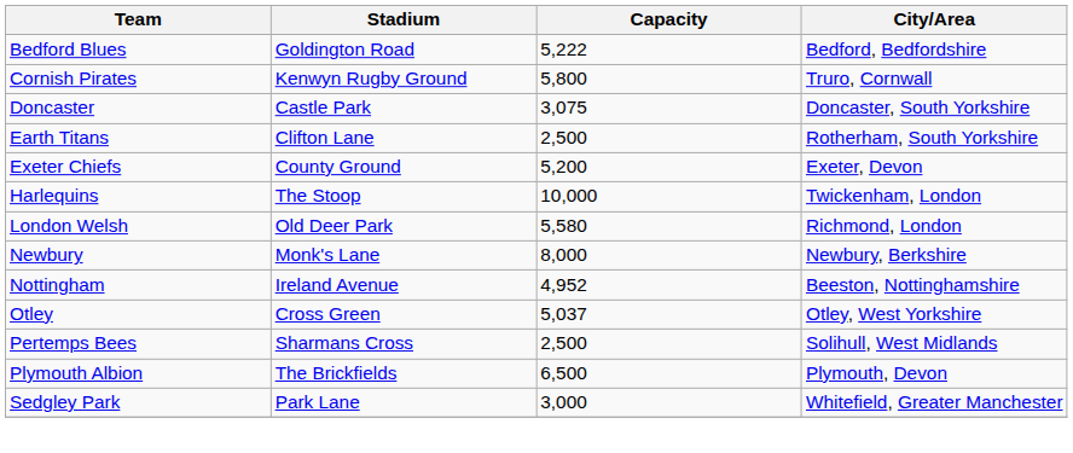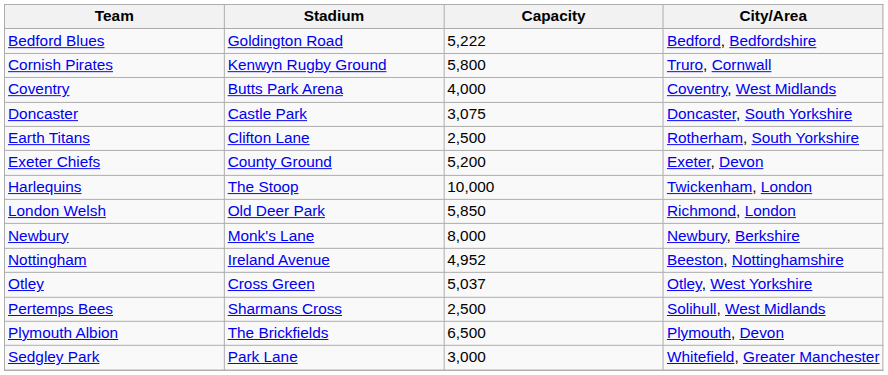 <table class="wikitable sortable">
 <tr>
 <th width=25%>Team</th>
 <th width=25%>Stadium</th>
 <th width=25%>Capacity</th>
 <th width=25%>City/Area</th>
 </tr>
 <tr>
 <td><a href='#'>Bedford Blues</a></td>
 <td><a href='#'>Goldington Road</a></td>
 <td>5,222</td>
 <td><a href='#'>Bedford</a>, <a href='#'>Bedfordshire</a></td>
 </tr>
 <tr>
 <td><a href='#'>Cornish Pirates</a></td>
 <td><a href='#'>Kenwyn Rugby Ground</a></td>
 <td>5,800</td>
 <td><a href='#'>Truro</a>, <a href='#'>Cornwall</a></td>
+</tr>
+<tr>
+<td><a href='#'>Coventry</a></td>
+<td><a href='#'>Butts Park Arena</a></td>
+<td>4,000</td>
+<td><a href='#'>Coventry</a>, <a href='#'>West Midlands</a></td>
 </tr>
 <tr>
 <td><a href='#'>Doncaster</a></td>
 <td><a href='#'>Castle Park</a></td>
 <td>3,075</td>
 <td><a href='#'>Doncaster</a>, <a href='#'>South Yorkshire</a></td>
 </tr>
 <tr>
 <td><a href='#'>Earth Titans</a></td>
 <td><a href='#'>Clifton Lane</a></td>
 <td>2,500</td>
 <td><a href='#'>Rotherham</a>, <a href='#'>South Yorkshire</a></td>
 </tr>
 <tr>
 <td><a href='#'>Exeter Chiefs</a></td>
 <td><a href='#'>County Ground</a></td>
 <td>5,200</td>
 <td><a href='#'>Exeter</a>, <a href='#'>Devon</a></td>
 </tr>
 <tr>
 <td><a href='#'>Harlequins</a></td>
 <td><a href='#'>The Stoop</a></td>
 <td>10,000</td>
 <td><a href='#'>Twickenham</a>, <a href='#'>London</a></td>
 </tr>
 <tr>
 <td><a href='#'>London Welsh</a></td>
 <td><a href='#'>Old Deer Park</a></td>
-<td>5,580</td>
+<td>5,850</td>
 <td><a href='#'>Richmond</a>, <a href='#'>London</a></td>
 </tr>
 <tr>
 <td><a href='#'>Newbury</a></td>
 <td><a href='#'>Monk's Lane</a></td>
 <td>8,000</td>
 <td><a href='#'>Newbury</a>, <a href='#'>Berkshire</a></td>
 </tr>
 <tr>
 <td><a href='#'>Nottingham</a></td>
 <td><a href='#'>Ireland Avenue</a></td>
 <td>4,952</td>
 <td><a href='#'>Beeston</a>, <a href='#'>Nottinghamshire</a></td>
 </tr>
 <tr>
 <td><a href='#'>Otley</a></td>
 <td><a href='#'>Cross Green</a></td>
 <td>5,037</td>
 <td><a href='#'>Otley</a>, <a href='#'>West Yorkshire</a></td>
 </tr>
 <tr>
 <td><a href='#'>Pertemps Bees</a></td>
 <td><a href='#'>Sharmans Cross</a></td>
 <td>2,500</td>
 <td><a href='#'>Solihull</a>, <a href='#'>West Midlands</a></td>
 </tr>
 <tr>
 <td><a href='#'>Plymouth Albion</a></td>
 <td><a href='#'>The Brickfields</a></td>
 <td>6,500</td>
 <td><a href='#'>Plymouth</a>, <a href='#'>Devon</a></td>
 </tr>
 <tr>
 <td><a href='#'>Sedgley Park</a></td>
 <td><a href='#'>Park Lane</a></td>
 <td>3,000</td>
 <td><a href='#'>Whitefield</a>, <a href='#'>Greater Manchester</a></td>
 </tr>
 <tr>
 </tr>
 </table>
